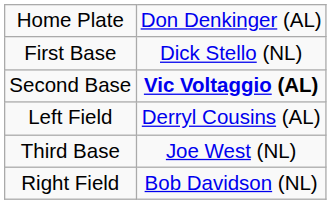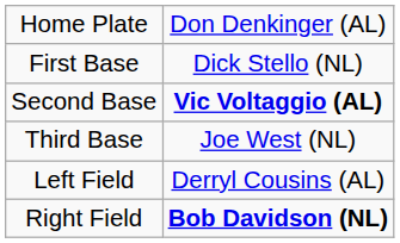 <table class="wikitable" style="font-size: 100%; text-align:center;">
 <tr>
 <td>Home Plate</td>
 <td><a href='#'>Don Denkinger</a> (AL)</td>
 </tr>
 <tr>
 <td>First Base</td>
 <td><a href='#'>Dick Stello</a> (NL)</td>
 </tr>
 <tr>
 <td>Second Base</td>
 <td><strong><a href='#'>Vic Voltaggio</a> (AL)</strong></td>
 </tr>
 <tr>
+<td>Third Base</td>
+<td><a href='#'>Joe West</a> (NL)</td>
+</tr>
+<tr>
 <td>Left Field</td>
 <td><a href='#'>Derryl Cousins</a> (AL)</td>
 </tr>
 <tr>
-<td>Third Base</td>
-<td><a href='#'>Joe West</a> (NL)</td>
-</tr>
-<tr>
 <td>Right Field</td>
-<td><a href='#'>Bob Davidson</a> (NL)</td>
+<td><strong><a href='#'>Bob Davidson</a> (NL)</strong></td>
 </tr>
 </table>
